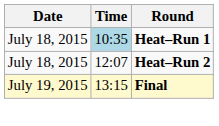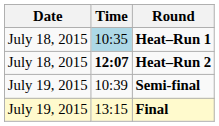 <table class="wikitable">
 <tr>
 <th>Date</th>
 <th>Time</th>
 <th>Round</th>
 </tr>
 <tr>
 <td>July 18, 2015</td>
 <td style="background: lightblue;">10:35</td>
 <td><strong>Heat–Run 1</strong></td>
 </tr>
 <tr>
 <td>July 18, 2015</td>
-<td>12:07</td>
+<td><strong>12:07</strong></td>
 <td><strong>Heat–Run 2</strong></td>
+</tr>
+<tr>
+<td>July 19, 2015</td>
+<td>10:39</td>
+<td><strong>Semi-final</strong></td>
 </tr>
 <tr style=background:lemonchiffon>
 <td>July 19, 2015</td>
 <td>13:15</td>
 <td><strong>Final</strong></td>
 </tr>
 </table>
